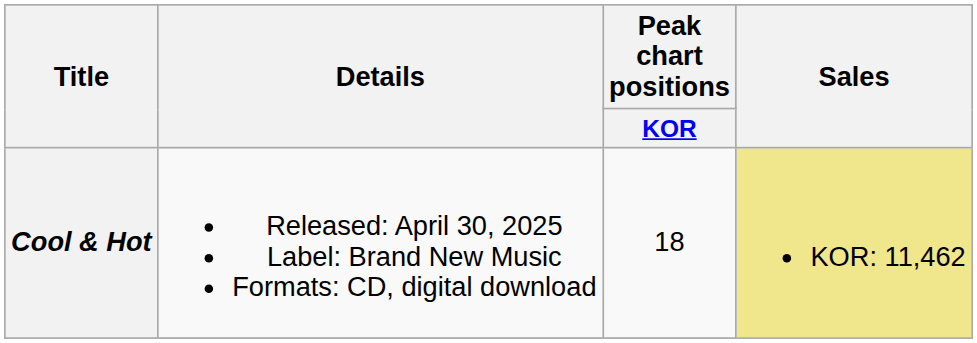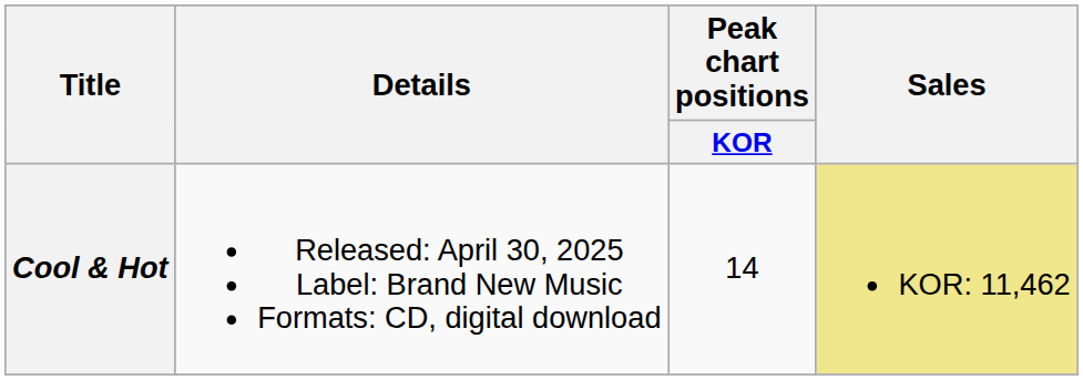 <table class="wikitable plainrowheaders" style="text-align:center;">
 <tr>
 <th scope="col" rowspan="2">Title</th>
 <th scope="col" rowspan="2">Details</th>
 <th scope="col" colspan="1">Peak chart positions</th>
 <th scope="col" rowspan="2">Sales</th>
 </tr>
 <tr>
 <th style="width:3em;font-size:90%;"><a href='#'>KOR</a><br></th>
 </tr>
 <tr>
 <th scope="row"><em>Cool & Hot</em></th>
 <td><br><ul><li>Released: April 30, 2025</li><li>Label: Brand New Music</li><li>Formats: CD, digital download</li></ul></td>
-<td>18</td>
+<td>14</td>
 <td style="background: khaki;"><br><ul><li>KOR: 11,462</li></ul></td>
 </tr>
 </table>
